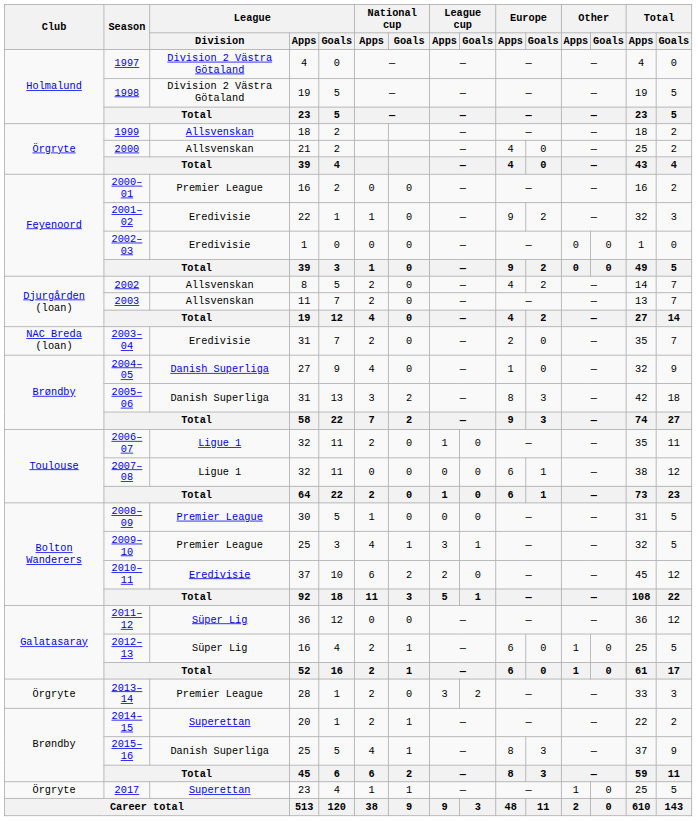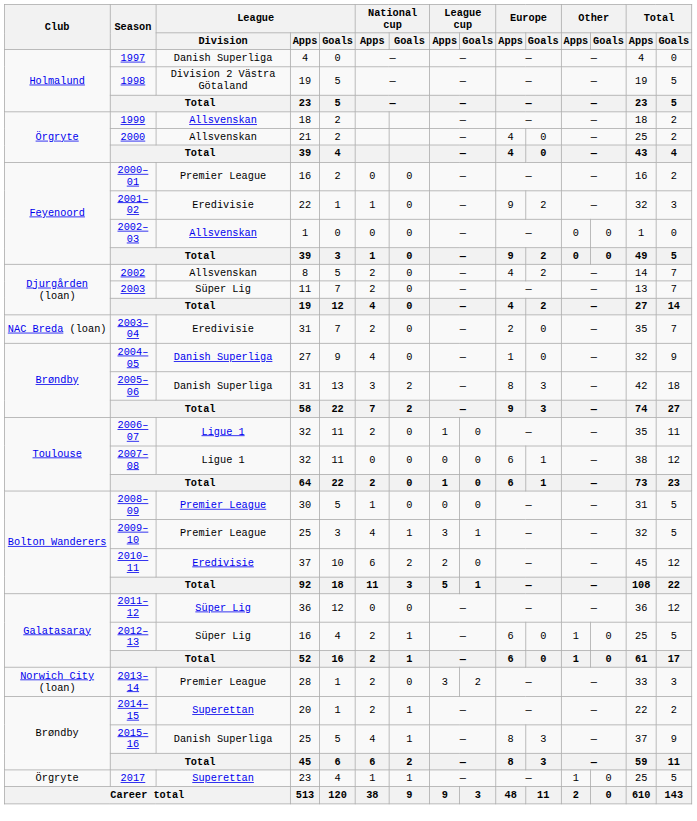 <table class="wikitable" style="text-align:center">
 <tr>
 <th rowspan="2">Club</th>
 <th rowspan="2">Season</th>
 <th colspan="3">League</th>
 <th colspan="2">National cup</th>
 <th colspan="2">League cup</th>
 <th colspan="2">Europe</th>
 <th colspan="2">Other</th>
 <th colspan="2">Total</th>
 </tr>
 <tr>
 <th>Division</th>
 <th>Apps</th>
 <th>Goals</th>
 <th>Apps</th>
 <th>Goals</th>
 <th>Apps</th>
 <th>Goals</th>
 <th>Apps</th>
 <th>Goals</th>
 <th>Apps</th>
 <th>Goals</th>
 <th>Apps</th>
 <th>Goals</th>
 </tr>
 <tr>
 <td rowspan="3"><a href='#'>Holmalund</a></td>
 <td><a href='#'>1997</a></td>
-<td><a href='#'>Division 2 Västra Götaland</a></td>
+<td>Danish Superliga</td>
 <td>4</td>
 <td>0</td>
 <td colspan="2">—</td>
 <td colspan="2">—</td>
 <td colspan="2">—</td>
 <td colspan="2">—</td>
 <td>4</td>
 <td>0</td>
 </tr>
 <tr>
 <td><a href='#'>1998</a></td>
 <td>Division 2 Västra Götaland</td>
 <td>19</td>
 <td>5</td>
 <td colspan="2">—</td>
 <td colspan="2">—</td>
 <td colspan="2">—</td>
 <td colspan="2">—</td>
 <td>19</td>
 <td>5</td>
 </tr>
 <tr>
 <th colspan="2">Total</th>
 <th>23</th>
 <th>5</th>
 <th colspan="2">—</th>
 <th colspan="2">—</th>
 <th colspan="2">—</th>
 <th colspan="2">—</th>
 <th>23</th>
 <th>5</th>
 </tr>
 <tr>
 <td rowspan="3"><a href='#'>Örgryte</a></td>
 <td><a href='#'>1999</a></td>
 <td><a href='#'>Allsvenskan</a></td>
 <td>18</td>
 <td>2</td>
 <td></td>
 <td></td>
 <td colspan="2">—</td>
 <td colspan="2">—</td>
 <td colspan="2">—</td>
 <td>18</td>
 <td>2</td>
 </tr>
 <tr>
 <td><a href='#'>2000</a></td>
 <td>Allsvenskan</td>
 <td>21</td>
 <td>2</td>
 <td></td>
 <td></td>
 <td colspan="2">—</td>
 <td>4</td>
 <td>0</td>
 <td colspan="2">—</td>
 <td>25</td>
 <td>2</td>
 </tr>
 <tr>
 <th colspan="2">Total</th>
 <th>39</th>
 <th>4</th>
 <th></th>
 <th></th>
 <th colspan="2">—</th>
 <th>4</th>
 <th>0</th>
 <th colspan="2">—</th>
 <th>43</th>
 <th>4</th>
 </tr>
 <tr>
 <td rowspan="4"><a href='#'>Feyenoord</a></td>
 <td><a href='#'>2000–01</a></td>
 <td>Premier League</td>
 <td>16</td>
 <td>2</td>
 <td>0</td>
 <td>0</td>
 <td colspan="2">—</td>
 <td colspan="2">—</td>
 <td colspan="2">—</td>
 <td>16</td>
 <td>2</td>
 </tr>
 <tr>
 <td><a href='#'>2001–02</a></td>
 <td>Eredivisie</td>
 <td>22</td>
 <td>1</td>
 <td>1</td>
 <td>0</td>
 <td colspan="2">—</td>
 <td>9</td>
 <td>2</td>
 <td colspan="2">—</td>
 <td>32</td>
 <td>3</td>
 </tr>
 <tr>
 <td><a href='#'>2002–03</a></td>
-<td>Eredivisie</td>
+<td><a href='#'>Allsvenskan</a></td>
 <td>1</td>
 <td>0</td>
 <td>0</td>
 <td>0</td>
 <td colspan="2">—</td>
 <td colspan="2">—</td>
 <td>0</td>
 <td>0</td>
 <td>1</td>
 <td>0</td>
 </tr>
 <tr>
 <th colspan="2">Total</th>
 <th>39</th>
 <th>3</th>
 <th>1</th>
 <th>0</th>
 <th colspan="2">—</th>
 <th>9</th>
 <th>2</th>
 <th>0</th>
 <th>0</th>
 <th>49</th>
 <th>5</th>
 </tr>
 <tr>
 <td rowspan="3"><a href='#'>Djurgården</a> (loan)</td>
 <td><a href='#'>2002</a></td>
 <td>Allsvenskan</td>
 <td>8</td>
 <td>5</td>
 <td>2</td>
 <td>0</td>
 <td colspan="2">—</td>
 <td>4</td>
 <td>2</td>
 <td colspan="2">—</td>
 <td>14</td>
 <td>7</td>
 </tr>
 <tr>
 <td><a href='#'>2003</a></td>
-<td>Allsvenskan</td>
+<td>Süper Lig</td>
 <td>11</td>
 <td>7</td>
 <td>2</td>
 <td>0</td>
 <td colspan="2">—</td>
 <td colspan="2">—</td>
 <td colspan="2">—</td>
 <td>13</td>
 <td>7</td>
 </tr>
 <tr>
 <th colspan="2">Total</th>
 <th>19</th>
 <th>12</th>
 <th>4</th>
 <th>0</th>
 <th colspan="2">—</th>
 <th>4</th>
 <th>2</th>
 <th colspan="2">—</th>
 <th>27</th>
 <th>14</th>
 </tr>
 <tr>
 <td><a href='#'>NAC Breda</a> (loan)</td>
 <td><a href='#'>2003–04</a></td>
 <td>Eredivisie</td>
 <td>31</td>
 <td>7</td>
 <td>2</td>
 <td>0</td>
 <td colspan="2">—</td>
 <td>2</td>
 <td>0</td>
 <td colspan="2">—</td>
 <td>35</td>
 <td>7</td>
 </tr>
 <tr>
 <td rowspan="3"><a href='#'>Brøndby</a></td>
 <td><a href='#'>2004–05</a></td>
 <td><a href='#'>Danish Superliga</a></td>
 <td>27</td>
 <td>9</td>
 <td>4</td>
 <td>0</td>
 <td colspan="2">—</td>
 <td>1</td>
 <td>0</td>
 <td colspan="2">—</td>
 <td>32</td>
 <td>9</td>
 </tr>
 <tr>
 <td><a href='#'>2005–06</a></td>
 <td>Danish Superliga</td>
 <td>31</td>
 <td>13</td>
 <td>3</td>
 <td>2</td>
 <td colspan="2">—</td>
 <td>8</td>
 <td>3</td>
 <td colspan="2">—</td>
 <td>42</td>
 <td>18</td>
 </tr>
 <tr>
 <th colspan="2">Total</th>
 <th>58</th>
 <th>22</th>
 <th>7</th>
 <th>2</th>
 <th colspan="2">—</th>
 <th>9</th>
 <th>3</th>
 <th colspan="2">—</th>
 <th>74</th>
 <th>27</th>
 </tr>
 <tr>
 <td rowspan="3"><a href='#'>Toulouse</a></td>
 <td><a href='#'>2006–07</a></td>
 <td><a href='#'>Ligue 1</a></td>
 <td>32</td>
 <td>11</td>
 <td>2</td>
 <td>0</td>
 <td>1</td>
 <td>0</td>
 <td colspan="2">—</td>
 <td colspan="2">—</td>
 <td>35</td>
 <td>11</td>
 </tr>
 <tr>
 <td><a href='#'>2007–08</a></td>
 <td>Ligue 1</td>
 <td>32</td>
 <td>11</td>
 <td>0</td>
 <td>0</td>
 <td>0</td>
 <td>0</td>
 <td>6</td>
 <td>1</td>
 <td colspan="2">—</td>
 <td>38</td>
 <td>12</td>
 </tr>
 <tr>
 <th colspan="2">Total</th>
 <th>64</th>
 <th>22</th>
 <th>2</th>
 <th>0</th>
 <th>1</th>
 <th>0</th>
 <th>6</th>
 <th>1</th>
 <th colspan="2">—</th>
 <th>73</th>
 <th>23</th>
 </tr>
 <tr>
 <td rowspan="4"><a href='#'>Bolton Wanderers</a></td>
 <td><a href='#'>2008–09</a></td>
 <td><a href='#'>Premier League</a></td>
 <td>30</td>
 <td>5</td>
 <td>1</td>
 <td>0</td>
 <td>0</td>
 <td>0</td>
 <td colspan="2">—</td>
 <td colspan="2">—</td>
 <td>31</td>
 <td>5</td>
 </tr>
 <tr>
 <td><a href='#'>2009–10</a></td>
 <td>Premier League</td>
 <td>25</td>
 <td>3</td>
 <td>4</td>
 <td>1</td>
 <td>3</td>
 <td>1</td>
 <td colspan="2">—</td>
 <td colspan="2">—</td>
 <td>32</td>
 <td>5</td>
 </tr>
 <tr>
 <td><a href='#'>2010–11</a></td>
 <td><a href='#'>Eredivisie</a></td>
 <td>37</td>
 <td>10</td>
 <td>6</td>
 <td>2</td>
 <td>2</td>
 <td>0</td>
 <td colspan="2">—</td>
 <td colspan="2">—</td>
 <td>45</td>
 <td>12</td>
 </tr>
 <tr>
 <th colspan="2">Total</th>
 <th>92</th>
 <th>18</th>
 <th>11</th>
 <th>3</th>
 <th>5</th>
 <th>1</th>
 <th colspan="2">—</th>
 <th colspan="2">—</th>
 <th>108</th>
 <th>22</th>
 </tr>
 <tr>
 <td rowspan="3"><a href='#'>Galatasaray</a></td>
 <td><a href='#'>2011–12</a></td>
 <td><a href='#'>Süper Lig</a></td>
 <td>36</td>
 <td>12</td>
 <td>0</td>
 <td>0</td>
 <td colspan="2">—</td>
 <td colspan="2">—</td>
 <td colspan="2">—</td>
 <td>36</td>
 <td>12</td>
 </tr>
 <tr>
 <td><a href='#'>2012–13</a></td>
 <td>Süper Lig</td>
 <td>16</td>
 <td>4</td>
 <td>2</td>
 <td>1</td>
 <td colspan="2">—</td>
 <td>6</td>
 <td>0</td>
 <td>1</td>
 <td>0</td>
 <td>25</td>
 <td>5</td>
 </tr>
 <tr>
 <th colspan="2">Total</th>
 <th>52</th>
 <th>16</th>
 <th>2</th>
 <th>1</th>
 <th colspan="2">—</th>
 <th>6</th>
 <th>0</th>
 <th>1</th>
 <th>0</th>
 <th>61</th>
 <th>17</th>
 </tr>
 <tr>
-<td>Örgryte</td>
+<td><a href='#'>Norwich City</a> (loan)</td>
 <td><a href='#'>2013–14</a></td>
 <td>Premier League</td>
 <td>28</td>
 <td>1</td>
 <td>2</td>
 <td>0</td>
 <td>3</td>
 <td>2</td>
 <td colspan="2">—</td>
 <td colspan="2">—</td>
 <td>33</td>
 <td>3</td>
 </tr>
 <tr>
 <td rowspan="3">Brøndby</td>
 <td><a href='#'>2014–15</a></td>
 <td><a href='#'>Superettan</a></td>
 <td>20</td>
 <td>1</td>
 <td>2</td>
 <td>1</td>
 <td colspan="2">—</td>
 <td colspan="2">—</td>
 <td colspan="2">—</td>
 <td>22</td>
 <td>2</td>
 </tr>
 <tr>
 <td><a href='#'>2015–16</a></td>
 <td>Danish Superliga</td>
 <td>25</td>
 <td>5</td>
 <td>4</td>
 <td>1</td>
 <td colspan="2">—</td>
 <td>8</td>
 <td>3</td>
 <td colspan="2">—</td>
 <td>37</td>
 <td>9</td>
 </tr>
 <tr>
 <th colspan="2">Total</th>
 <th>45</th>
 <th>6</th>
 <th>6</th>
 <th>2</th>
 <th colspan="2">—</th>
 <th>8</th>
 <th>3</th>
 <th colspan="2">—</th>
 <th>59</th>
 <th>11</th>
 </tr>
 <tr>
 <td>Örgryte</td>
 <td><a href='#'>2017</a></td>
 <td><a href='#'>Superettan</a></td>
 <td>23</td>
 <td>4</td>
 <td>1</td>
 <td>1</td>
 <td colspan="2">—</td>
 <td colspan="2">—</td>
 <td>1</td>
 <td>0</td>
 <td>25</td>
 <td>5</td>
 </tr>
 <tr>
 <th colspan="3">Career total</th>
 <th>513</th>
 <th>120</th>
 <th>38</th>
 <th>9</th>
 <th>9</th>
 <th>3</th>
 <th>48</th>
 <th>11</th>
 <th>2</th>
 <th>0</th>
 <th>610</th>
 <th>143</th>
 </tr>
 </table>
